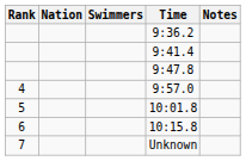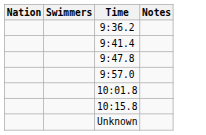 <table class="wikitable sortable" style="text-align:center">
 <tr>
-<th>Rank</th>
 <th>Nation</th>
 <th>Swimmers</th>
 <th>Time</th>
 <th>Notes</th>
 </tr>
 <tr>
-<td></td>
 <td align=left></td>
 <td></td>
 <td>9:36.2</td>
 <td></td>
 </tr>
 <tr>
-<td></td>
 <td align=left></td>
 <td></td>
 <td>9:41.4</td>
 <td></td>
 </tr>
 <tr>
-<td></td>
 <td align=left></td>
 <td></td>
 <td>9:47.8</td>
 <td></td>
 </tr>
 <tr>
-<td>4</td>
 <td align=left></td>
 <td></td>
 <td>9:57.0</td>
 <td></td>
 </tr>
 <tr>
-<td>5</td>
 <td align=left></td>
 <td></td>
 <td>10:01.8</td>
 <td></td>
 </tr>
 <tr>
-<td>6</td>
 <td align=left></td>
 <td></td>
 <td>10:15.8</td>
 <td></td>
 </tr>
 <tr>
-<td>7</td>
 <td align=left></td>
 <td></td>
 <td>Unknown</td>
 <td></td>
 </tr>
 </table>
